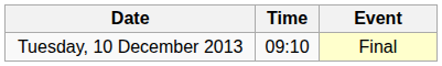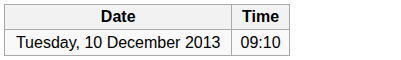 <table class = "wikitable" style="text-align:center;">
 <tr>
 <th width=220>Date</th>
 <th width=50>Time</th>
-<th width=100>Event</th>
 </tr>
 <tr>
 <td>Tuesday, 10 December 2013</td>
 <td>09:10</td>
-<td bgcolor=ffffcc>Final</td>
 </tr>
 </table>
